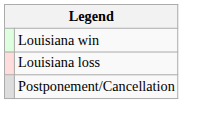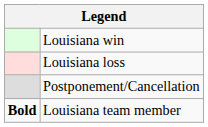 <table class="wikitable" style="font-size:90%">
 <tr>
 <th colspan="2">Legend</th>
 </tr>
 <tr>
 <td bgcolor="#ddffdd"> </td>
 <td>Louisiana win</td>
 </tr>
 <tr>
 <td bgcolor="#ffdddd"> </td>
 <td>Louisiana loss</td>
 </tr>
 <tr>
 <td bgcolor="#dddddd"> </td>
 <td>Postponement/Cancellation</td>
 </tr>
+<tr>
+<td><strong>Bold</strong></td>
+<td>Louisiana team member</td>
+</tr>
 </table>
